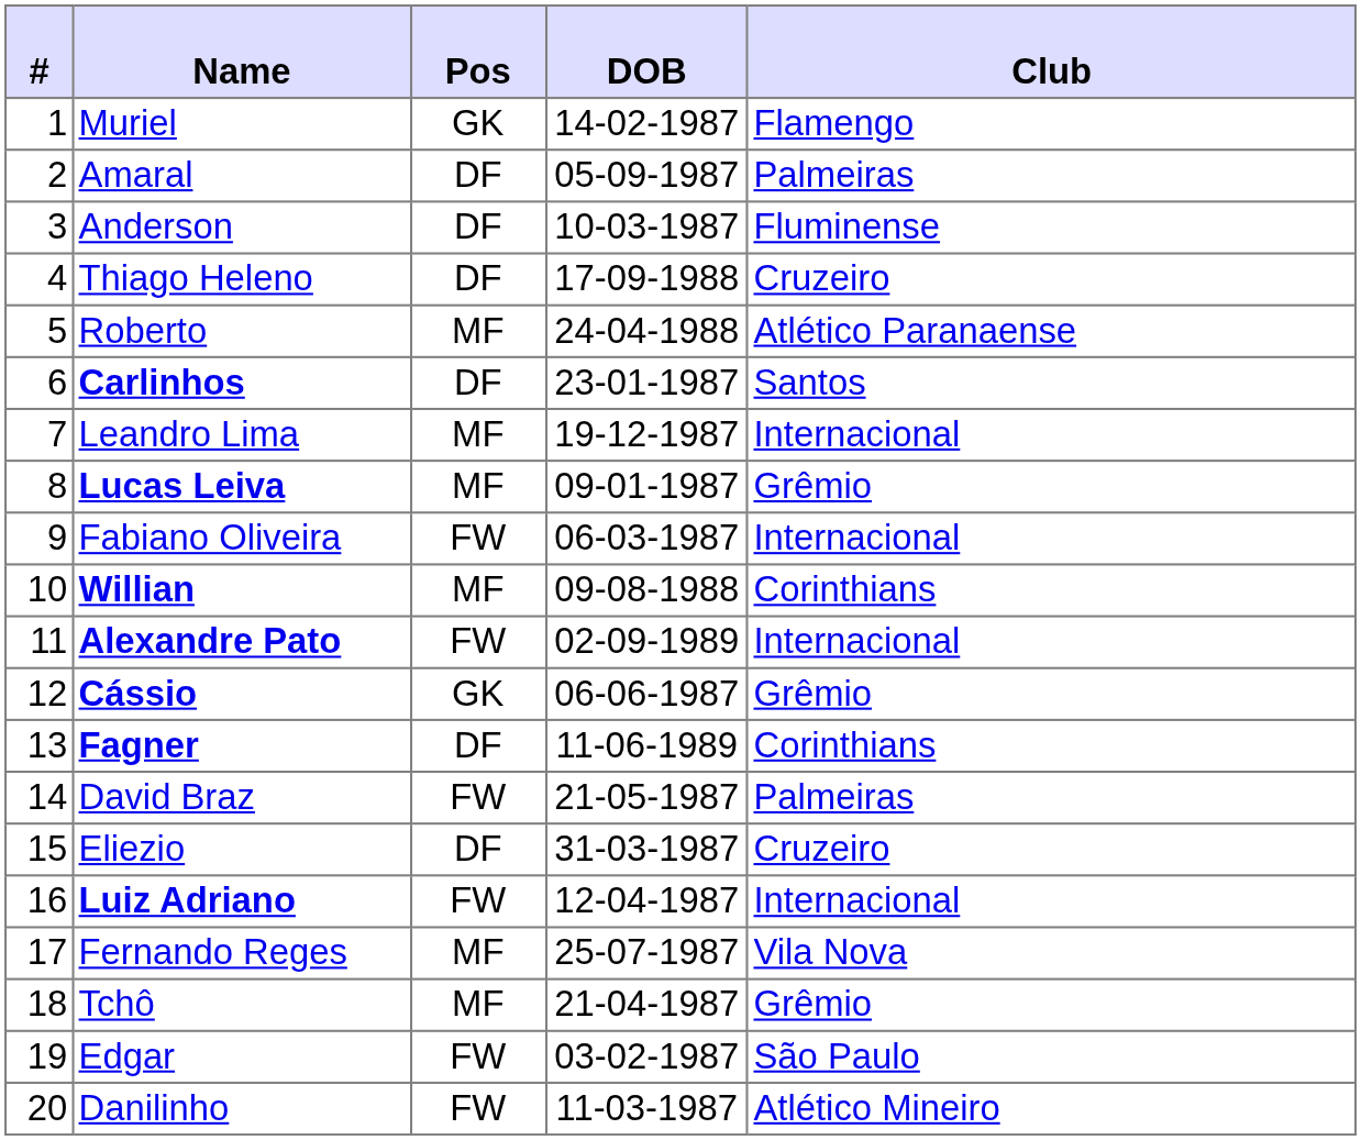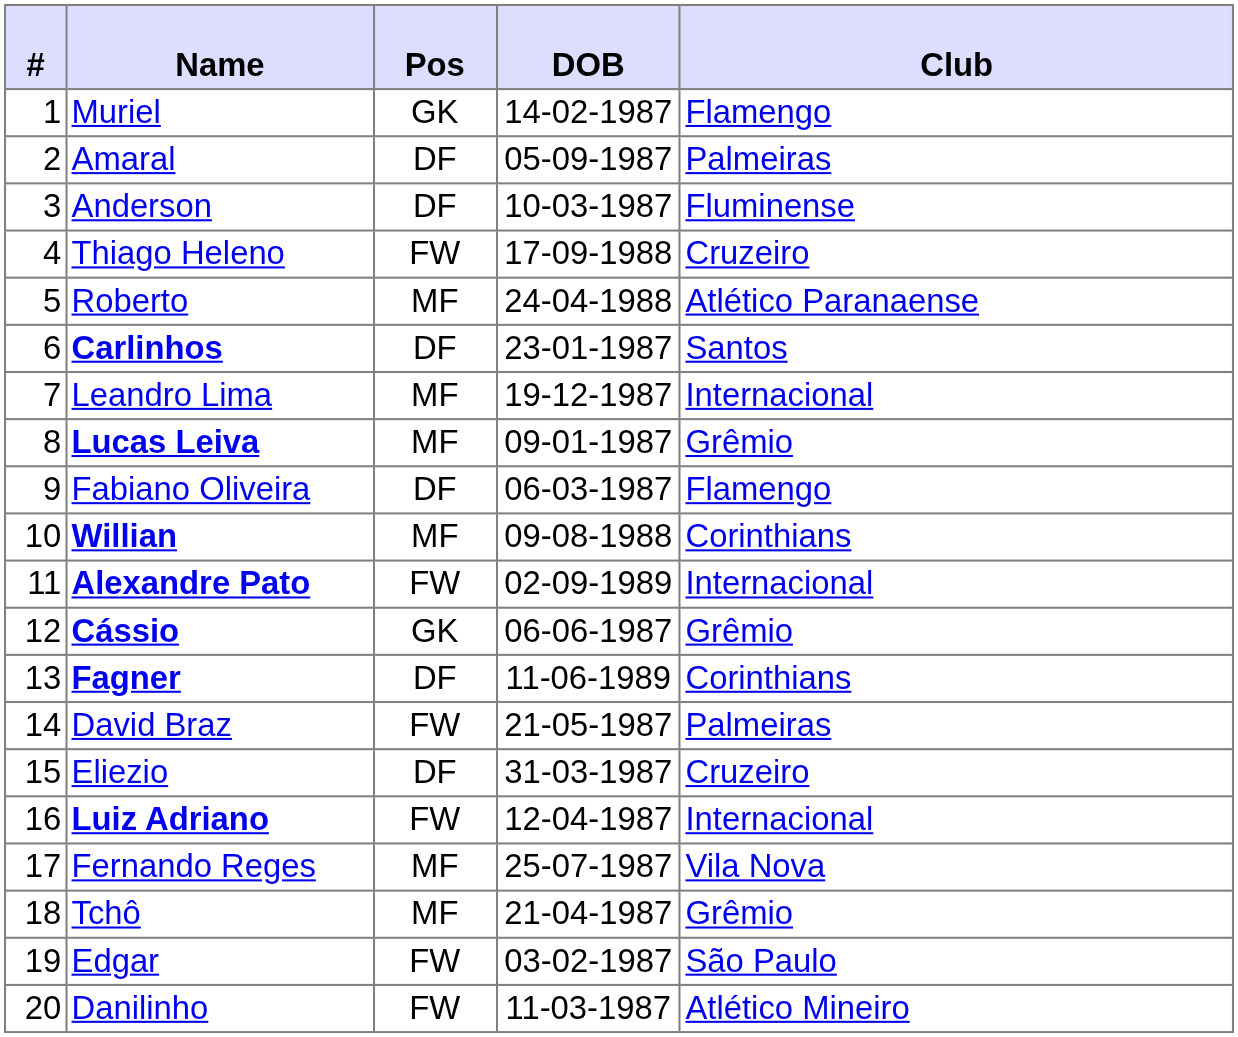 <table style=border-collapse:collapse border=1 cellspacing=0 cellpadding=2 width=600>
 <tr>
 <th bgcolor="#DDDDFF" width="5%"><br> # </th>
 <th bgcolor="#DDDDFF" width="25%"><br>Name</th>
 <th bgcolor="#DDDDFF" width="10%"><br>Pos</th>
 <th bgcolor="#DDDDFF" width="15%"><br>DOB</th>
 <th bgcolor="#DDDDFF" width="45%"><br>Club</th>
 </tr>
 <tr>
 <td align=right>1</td>
 <td><a href='#'>Muriel</a></td>
 <td align=center>GK</td>
 <td align=center>14-02-1987</td>
 <td><a href='#'>Flamengo</a> </td>
 </tr>
 <tr>
 <td align=right>2</td>
 <td><a href='#'>Amaral</a></td>
 <td align=center>DF</td>
 <td align=center>05-09-1987</td>
 <td><a href='#'>Palmeiras</a> </td>
 </tr>
 <tr>
 <td align=right>3</td>
 <td><a href='#'>Anderson</a></td>
 <td align=center>DF</td>
 <td align=center>10-03-1987</td>
 <td><a href='#'>Fluminense</a> </td>
 </tr>
 <tr>
 <td align=right>4</td>
 <td><a href='#'>Thiago Heleno</a></td>
-<td align=center>DF</td>
+<td align=center>FW</td>
 <td align=center>17-09-1988</td>
 <td><a href='#'>Cruzeiro</a> </td>
 </tr>
 <tr>
 <td align=right>5</td>
 <td><a href='#'>Roberto</a></td>
 <td align=center>MF</td>
 <td align=center>24-04-1988</td>
 <td><a href='#'>Atlético Paranaense</a> </td>
 </tr>
 <tr>
 <td align=right>6</td>
 <td><strong><a href='#'>Carlinhos</a></strong></td>
 <td align=center>DF</td>
 <td align=center>23-01-1987</td>
 <td><a href='#'>Santos</a> </td>
 </tr>
 <tr>
 <td align=right>7</td>
 <td><a href='#'>Leandro Lima</a></td>
 <td align=center>MF</td>
 <td align=center>19-12-1987</td>
 <td><a href='#'>Internacional</a> </td>
 </tr>
 <tr>
 <td align=right>8</td>
 <td><strong><a href='#'>Lucas Leiva</a></strong></td>
 <td align=center>MF</td>
 <td align=center>09-01-1987</td>
 <td><a href='#'>Grêmio</a> </td>
 </tr>
 <tr>
 <td align=right>9</td>
 <td><a href='#'>Fabiano Oliveira</a></td>
-<td align=center>FW</td>
+<td align=center>DF</td>
 <td align=center>06-03-1987</td>
-<td><a href='#'>Internacional</a> </td>
+<td><a href='#'>Flamengo</a> </td>
 </tr>
 <tr>
 <td align=right>10</td>
 <td><strong><a href='#'>Willian</a></strong></td>
 <td align=center>MF</td>
 <td align=center>09-08-1988</td>
 <td><a href='#'>Corinthians</a> </td>
 </tr>
 <tr>
 <td align=right>11</td>
 <td><strong><a href='#'>Alexandre Pato</a></strong></td>
 <td align=center>FW</td>
 <td align=center>02-09-1989</td>
 <td><a href='#'>Internacional</a> </td>
 </tr>
 <tr>
 <td align=right>12</td>
 <td><strong><a href='#'>Cássio</a></strong></td>
 <td align=center>GK</td>
 <td align=center>06-06-1987</td>
 <td><a href='#'>Grêmio</a> </td>
 </tr>
 <tr>
 <td align=right>13</td>
 <td><strong><a href='#'>Fagner</a></strong></td>
 <td align=center>DF</td>
 <td align=center>11-06-1989</td>
 <td><a href='#'>Corinthians</a> </td>
 </tr>
 <tr>
 <td align=right>14</td>
 <td><a href='#'>David Braz</a></td>
 <td align=center>FW</td>
 <td align=center>21-05-1987</td>
 <td><a href='#'>Palmeiras</a> </td>
 </tr>
 <tr>
 <td align=right>15</td>
 <td><a href='#'>Eliezio</a></td>
 <td align=center>DF</td>
 <td align=center>31-03-1987</td>
 <td><a href='#'>Cruzeiro</a> </td>
 </tr>
 <tr>
 <td align=right>16</td>
 <td><strong><a href='#'>Luiz Adriano</a></strong></td>
 <td align=center>FW</td>
 <td align=center>12-04-1987</td>
 <td><a href='#'>Internacional</a> </td>
 </tr>
 <tr>
 <td align=right>17</td>
 <td><a href='#'>Fernando Reges</a></td>
 <td align=center>MF</td>
 <td align=center>25-07-1987</td>
 <td><a href='#'>Vila Nova</a> </td>
 </tr>
 <tr>
 <td align=right>18</td>
 <td><a href='#'>Tchô</a></td>
 <td align=center>MF</td>
 <td align=center>21-04-1987</td>
 <td><a href='#'>Grêmio</a> </td>
 </tr>
 <tr>
 <td align=right>19</td>
 <td><a href='#'>Edgar</a></td>
 <td align=center>FW</td>
 <td align=center>03-02-1987</td>
 <td><a href='#'>São Paulo</a> </td>
 </tr>
 <tr>
 <td align=right>20</td>
 <td><a href='#'>Danilinho</a></td>
 <td align=center>FW</td>
 <td align=center>11-03-1987</td>
 <td><a href='#'>Atlético Mineiro</a> </td>
 </tr>
 </table>
